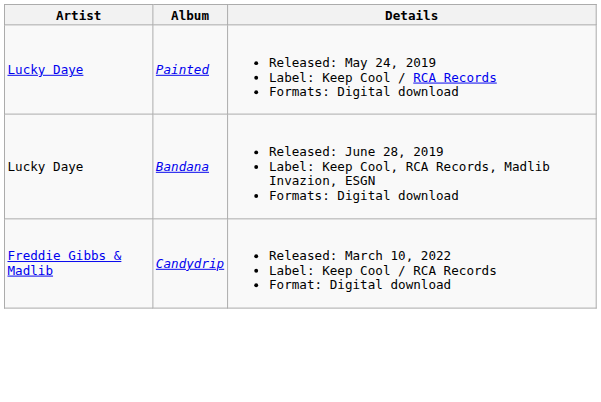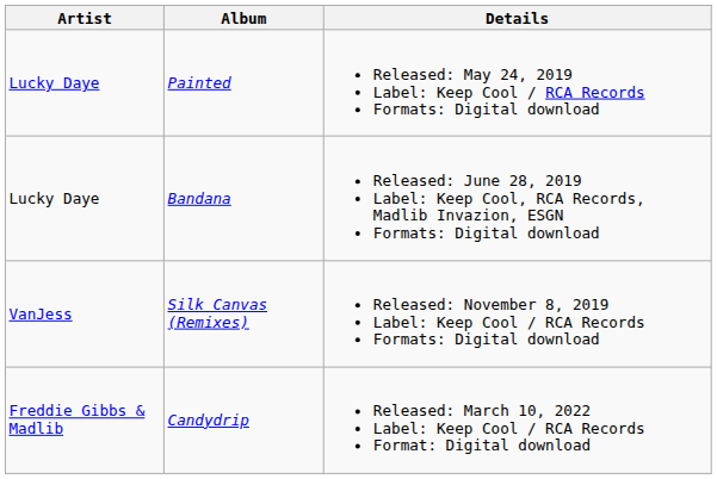 <table class="wikitable sortable">
 <tr>
 <th>Artist</th>
 <th>Album</th>
 <th class="unsortable">Details</th>
 </tr>
 <tr>
 <td><a href='#'>Lucky Daye</a></td>
 <td><em><a href='#'>Painted</a></em></td>
 <td><br><ul><li>Released: May 24, 2019</li><li>Label: Keep Cool / <a href='#'>RCA Records</a></li><li>Formats: Digital download</li></ul></td>
 </tr>
 <tr>
 <td>Lucky Daye</td>
 <td><em><a href='#'>Bandana</a></em></td>
 <td><br><ul><li>Released: June 28, 2019</li><li>Label: Keep Cool, RCA Records, Madlib Invazion, ESGN</li><li>Formats: Digital download</li></ul></td>
 </tr>
 <tr>
+<td><a href='#'>VanJess</a></td>
+<td><em><a href='#'>Silk Canvas (Remixes)</a></em></td>
+<td><br><ul><li>Released: November 8, 2019</li><li>Label: Keep Cool / RCA Records</li><li>Formats: Digital download</li></ul></td>
+</tr>
+<tr>
 <td><a href='#'>Freddie Gibbs & Madlib</a></td>
 <td><em><a href='#'>Candydrip</a></em></td>
 <td><br><ul><li>Released: March 10, 2022</li><li>Label: Keep Cool / RCA Records</li><li>Format: Digital download</li></ul></td>
 </tr>
 </table>
